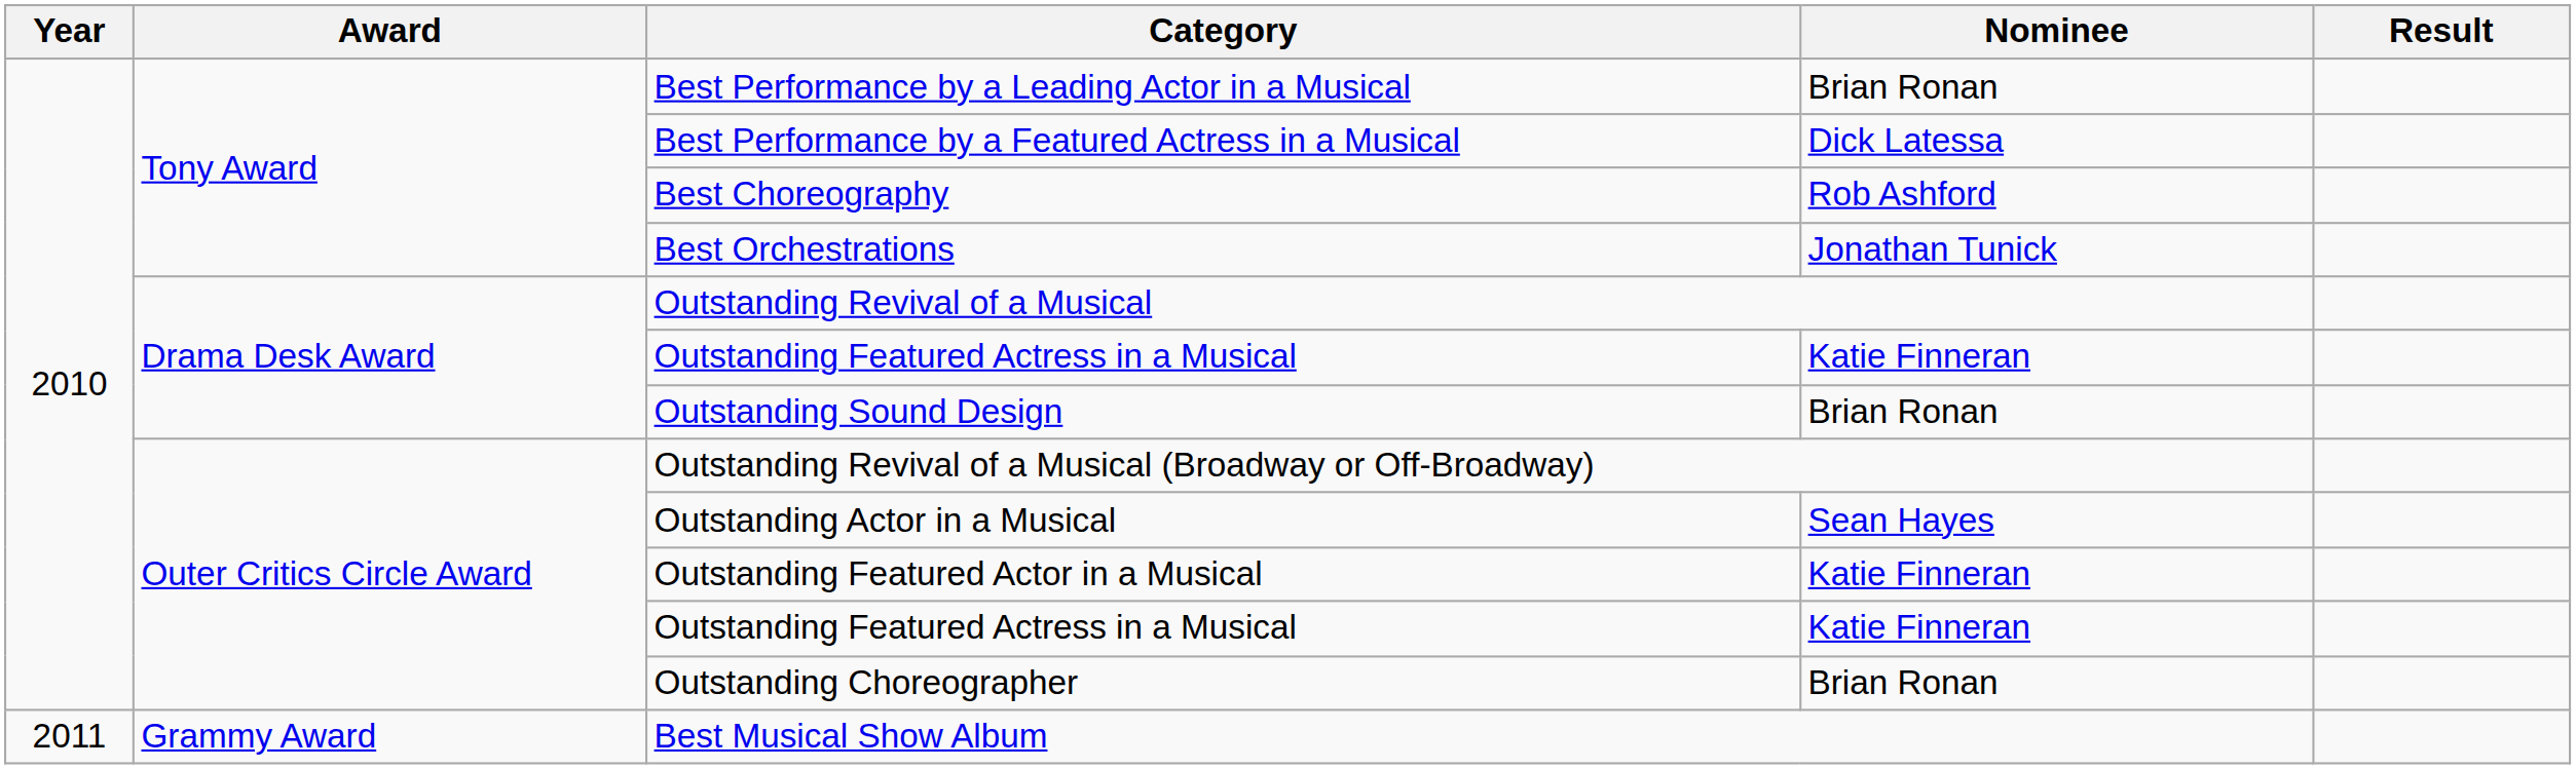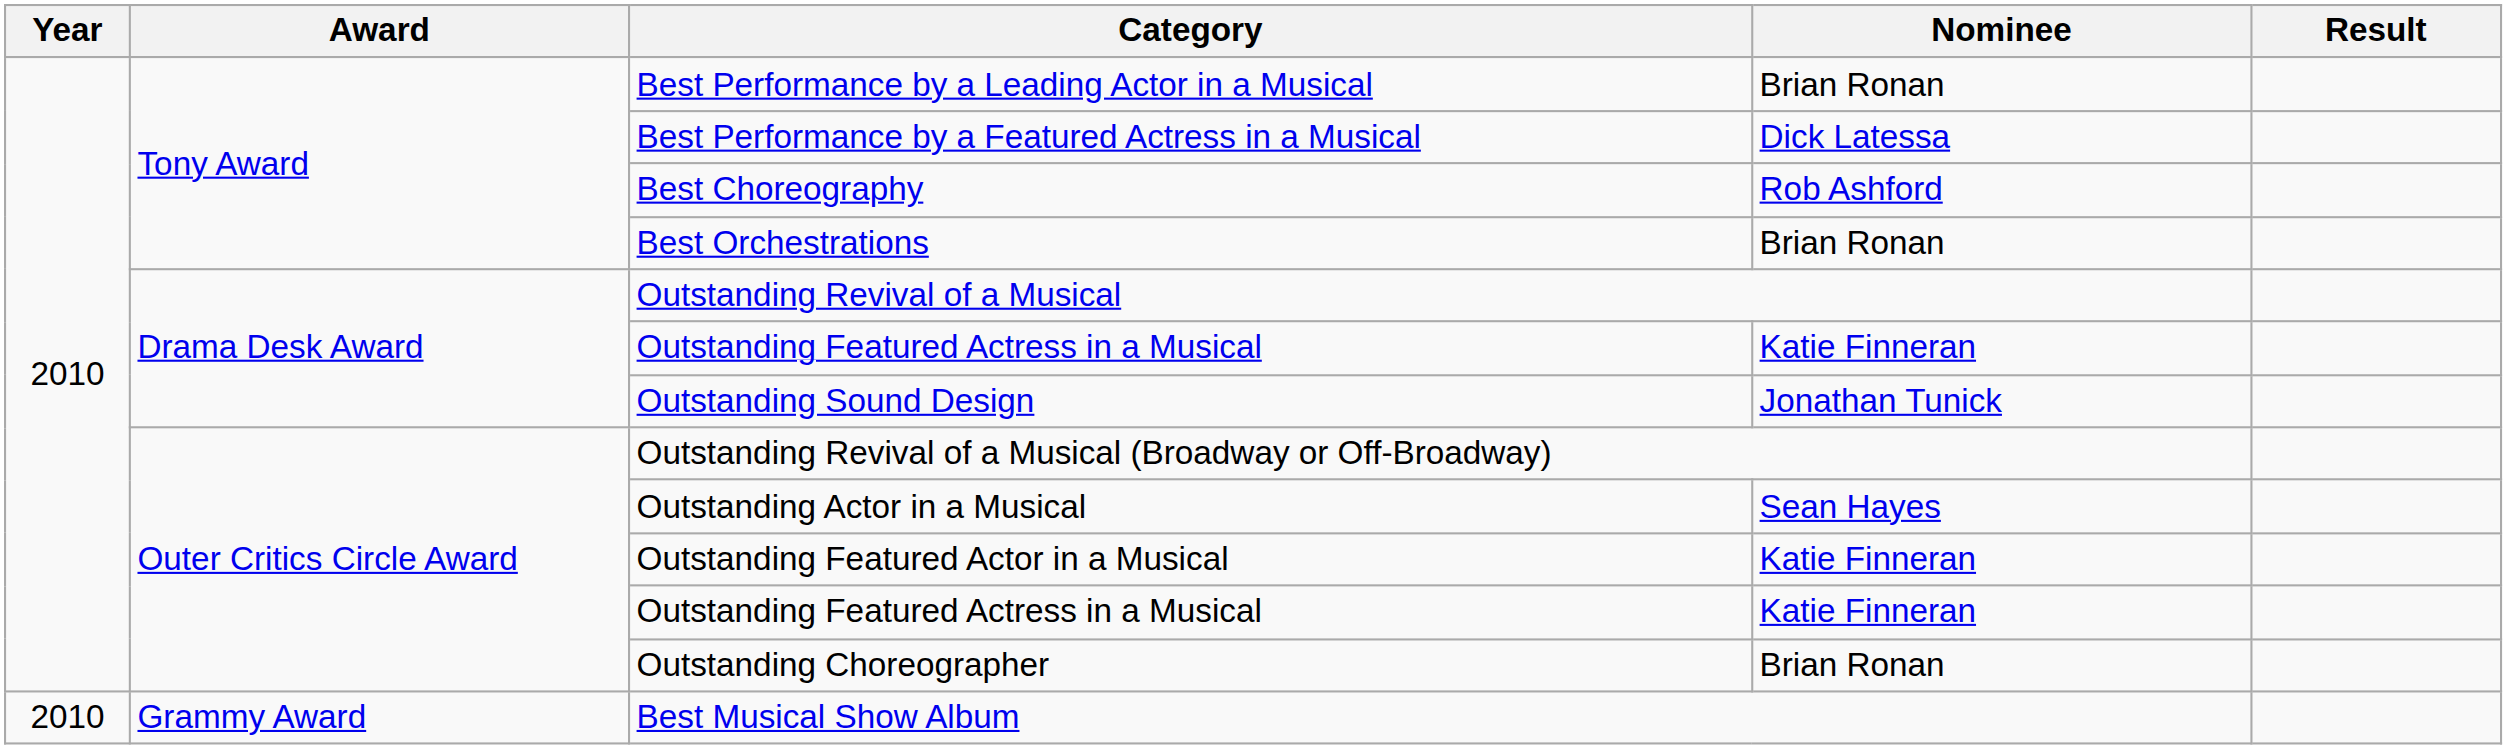 <table class="wikitable" width="95%">
 <tr>
 <th width="5%">Year</th>
 <th width="20%">Award</th>
 <th width="45%">Category</th>
 <th width="20%">Nominee</th>
 <th width="10%">Result</th>
 </tr>
 <tr>
 <td rowspan="12" align="center">2010</td>
 <td rowspan="4"><a href='#'>Tony Award</a></td>
 <td><a href='#'>Best Performance by a Leading Actor in a Musical</a></td>
 <td>Brian Ronan</td>
 <td></td>
 </tr>
 <tr>
 <td><a href='#'>Best Performance by a Featured Actress in a Musical</a></td>
 <td><a href='#'>Dick Latessa</a></td>
 <td></td>
 </tr>
 <tr>
 <td><a href='#'>Best Choreography</a></td>
 <td><a href='#'>Rob Ashford</a></td>
 <td></td>
 </tr>
 <tr>
 <td><a href='#'>Best Orchestrations</a></td>
-<td><a href='#'>Jonathan Tunick</a></td>
+<td>Brian Ronan</td>
 <td></td>
 </tr>
 <tr>
 <td rowspan="3"><a href='#'>Drama Desk Award</a></td>
 <td colspan="2"><a href='#'>Outstanding Revival of a Musical</a></td>
 <td></td>
 </tr>
 <tr>
 <td><a href='#'>Outstanding Featured Actress in a Musical</a></td>
 <td><a href='#'>Katie Finneran</a></td>
 <td></td>
 </tr>
 <tr>
 <td><a href='#'>Outstanding Sound Design</a></td>
-<td>Brian Ronan</td>
+<td><a href='#'>Jonathan Tunick</a></td>
 <td></td>
 </tr>
 <tr>
 <td rowspan="5"><a href='#'>Outer Critics Circle Award</a></td>
 <td colspan="2">Outstanding Revival of a Musical (Broadway or Off-Broadway)</td>
 <td></td>
 </tr>
 <tr>
 <td>Outstanding Actor in a Musical</td>
 <td><a href='#'>Sean Hayes</a></td>
 <td></td>
 </tr>
 <tr>
 <td>Outstanding Featured Actor in a Musical</td>
 <td><a href='#'>Katie Finneran</a></td>
 <td></td>
 </tr>
 <tr>
 <td>Outstanding Featured Actress in a Musical</td>
 <td><a href='#'>Katie Finneran</a></td>
 <td></td>
 </tr>
 <tr>
 <td>Outstanding Choreographer</td>
 <td>Brian Ronan</td>
 <td></td>
 </tr>
 <tr>
-<td align="center">2011</td>
+<td align="center">2010</td>
 <td><a href='#'>Grammy Award</a></td>
 <td colspan="2"><a href='#'>Best Musical Show Album</a></td>
 <td></td>
 </tr>
 </table>
